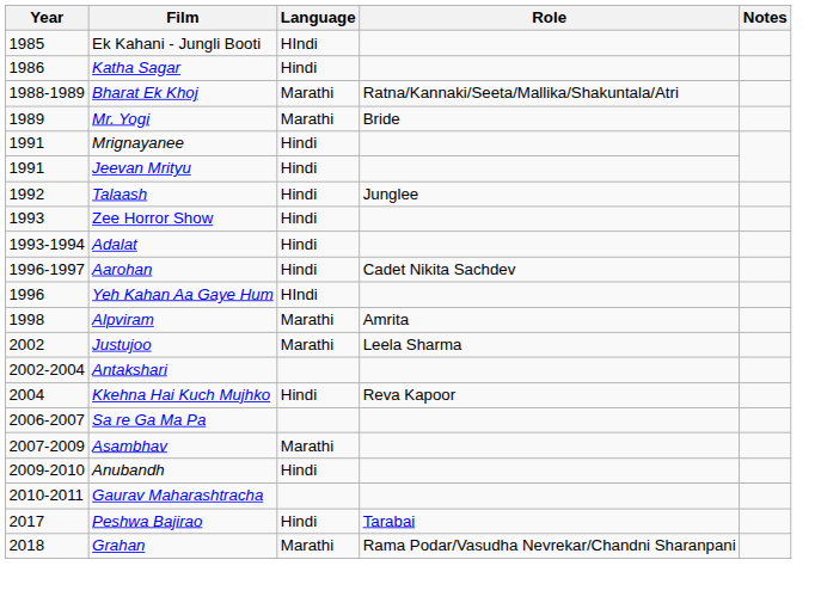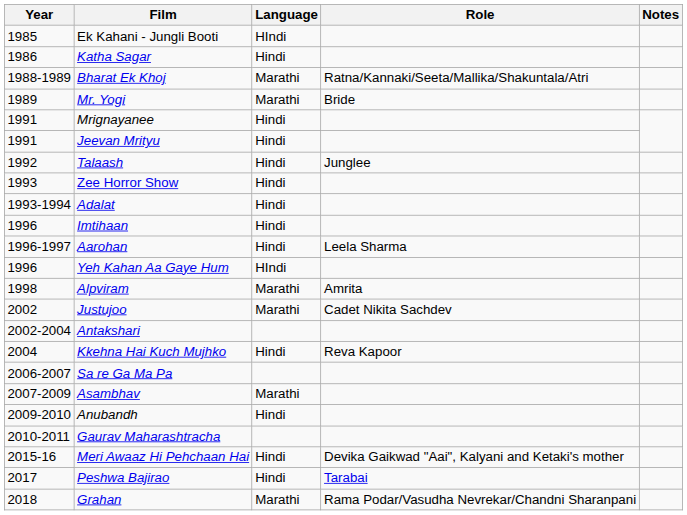 <table class="wikitable">
 <tr>
 <th>Year</th>
 <th>Film</th>
 <th>Language</th>
 <th>Role</th>
 <th>Notes</th>
 </tr>
 <tr>
 <td>1985</td>
 <td>Ek Kahani - Jungli Booti</td>
 <td>HIndi</td>
 <td></td>
 <td></td>
 </tr>
 <tr>
 <td>1986</td>
 <td><em><a href='#'>Katha Sagar</a></em></td>
 <td>Hindi</td>
 <td></td>
 <td></td>
 </tr>
 <tr>
 <td>1988-1989</td>
 <td><em><a href='#'>Bharat Ek Khoj</a></em></td>
 <td>Marathi</td>
 <td>Ratna/Kannaki/Seeta/Mallika/Shakuntala/Atri</td>
 <td></td>
 </tr>
 <tr>
 <td>1989</td>
 <td><a href='#'><em>Mr. Yogi</em></a></td>
 <td>Marathi</td>
 <td>Bride</td>
 <td></td>
 </tr>
 <tr>
 <td>1991</td>
 <td><em>Mrignayanee</em></td>
 <td>Hindi</td>
 <td></td>
 </tr>
 <tr>
 <td>1991</td>
 <td><em><a href='#'>Jeevan Mrityu </a></em></td>
 <td>Hindi</td>
 <td></td>
 </tr>
 <tr>
 <td>1992</td>
 <td><a href='#'><em>Talaash</em></a></td>
 <td>Hindi</td>
 <td>Junglee</td>
 <td></td>
 </tr>
 <tr>
 <td>1993</td>
 <td><a href='#'>Zee Horror Show</a></td>
 <td>Hindi</td>
 <td></td>
 <td></td>
 </tr>
 <tr>
 <td>1993-1994</td>
 <td><em><a href='#'>Adalat</a></em></td>
 <td>Hindi</td>
 <td></td>
 <td></td>
 </tr>
 <tr>
+<td>1996</td>
+<td><em><a href='#'>Imtihaan</a></em></td>
+<td>Hindi</td>
+<td></td>
+<td></td>
+</tr>
+<tr>
 <td>1996-1997</td>
 <td><em><a href='#'>Aarohan</a></em></td>
 <td>Hindi</td>
-<td>Cadet Nikita Sachdev</td>
+<td>Leela Sharma</td>
 <td></td>
 </tr>
 <tr>
 <td>1996</td>
 <td><em><a href='#'>Yeh Kahan Aa Gaye Hum</a></em></td>
 <td>HIndi</td>
 <td></td>
 <td></td>
 </tr>
 <tr>
 <td>1998</td>
 <td><em><a href='#'>Alpviram</a></em></td>
 <td>Marathi</td>
 <td>Amrita</td>
 <td></td>
 </tr>
 <tr>
 <td>2002</td>
 <td><em><a href='#'>Justujoo</a></em></td>
 <td>Marathi</td>
-<td>Leela Sharma</td>
+<td>Cadet Nikita Sachdev</td>
 <td></td>
 </tr>
 <tr>
 <td>2002-2004</td>
 <td><em><a href='#'>Antakshari</a></em></td>
 <td></td>
 <td></td>
 <td></td>
 </tr>
 <tr>
 <td>2004</td>
 <td><em><a href='#'>Kkehna Hai Kuch Mujhko</a></em></td>
 <td>Hindi</td>
 <td>Reva Kapoor</td>
 <td></td>
 </tr>
 <tr>
 <td>2006-2007</td>
 <td><em><a href='#'>Sa re Ga Ma Pa</a></em></td>
 <td></td>
 <td></td>
 <td></td>
 </tr>
 <tr>
 <td>2007-2009</td>
 <td><em><a href='#'>Asambhav</a></em></td>
 <td>Marathi</td>
 <td></td>
 <td></td>
 </tr>
 <tr>
 <td>2009-2010</td>
 <td><em>Anubandh</em></td>
 <td>Hindi</td>
 <td></td>
 <td></td>
 </tr>
 <tr>
 <td>2010-2011</td>
 <td><em><a href='#'>Gaurav Maharashtracha</a></em></td>
 <td></td>
 <td></td>
 <td></td>
 </tr>
 <tr>
+<td>2015-16</td>
+<td><em><a href='#'>Meri Awaaz Hi Pehchaan Hai</a></em></td>
+<td>Hindi</td>
+<td>Devika Gaikwad  "Aai", Kalyani and Ketaki's mother</td>
+<td></td>
+</tr>
+<tr>
 <td>2017</td>
 <td><em><a href='#'>Peshwa Bajirao</a></em></td>
 <td>Hindi</td>
 <td><a href='#'>Tarabai</a></td>
 <td></td>
 </tr>
 <tr>
 <td>2018</td>
 <td><em><a href='#'>Grahan</a></em></td>
 <td>Marathi</td>
 <td>Rama Podar/Vasudha Nevrekar/Chandni Sharanpani</td>
 <td></td>
 </tr>
 </table>
